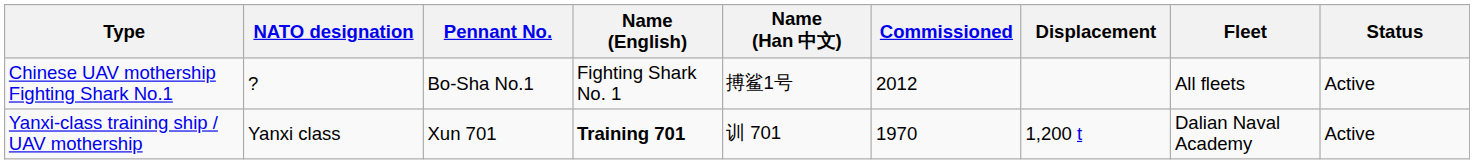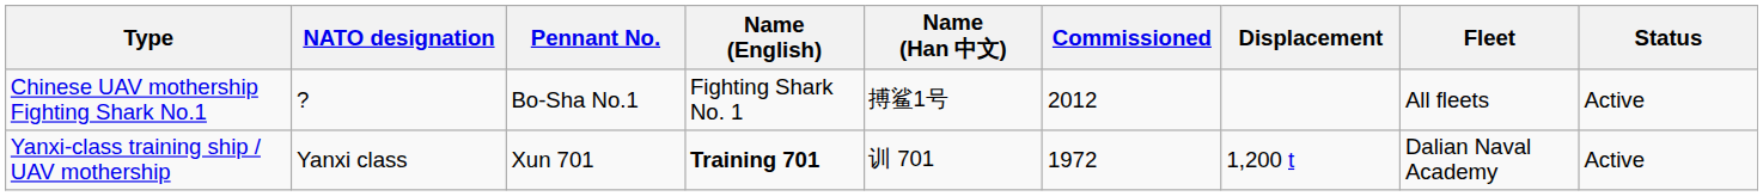 <table class="wikitable sortable"  style="margin:auto; width:100%;">
 <tr>
 <th style="text-align:center; width:16%;">Type</th>
 <th style="text-align:center; width:12%;"><a href='#'>NATO designation</a></th>
 <th style="text-align:center; width:10%;"><a href='#'>Pennant No.</a></th>
 <th style="text-align:center; width:10%;">Name<br>(English)</th>
 <th style="text-align:center; width:10%;">Name<br>(Han 中文)</th>
 <th style="text-align:center; width:10%;"><a href='#'>Commissioned</a></th>
 <th style="text-align:center; width:10%;">Displacement</th>
 <th style="text-align:center; width:10%;">Fleet</th>
 <th style="text-align:center; width:10%;">Status</th>
 </tr>
 <tr>
 <td><a href='#'>Chinese UAV mothership Fighting Shark No.1</a></td>
 <td>?</td>
 <td>Bo-Sha No.1</td>
 <td>Fighting Shark No. 1</td>
 <td>搏鲨1号</td>
 <td>2012</td>
 <td></td>
 <td>All fleets</td>
 <td><span>Active</span></td>
 </tr>
 <tr>
 <td><a href='#'>Yanxi-class training ship / UAV mothership</a></td>
 <td>Yanxi class</td>
 <td>Xun 701</td>
 <td><strong>Training 701</strong></td>
 <td>训 701</td>
-<td>1970</td>
+<td>1972</td>
 <td>1,200 <a href='#'>t</a></td>
 <td>Dalian Naval Academy</td>
 <td><span>Active</span></td>
 </tr>
 </table>
